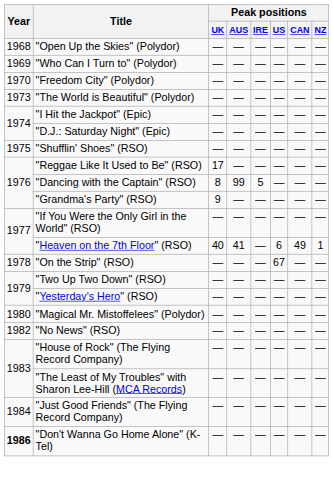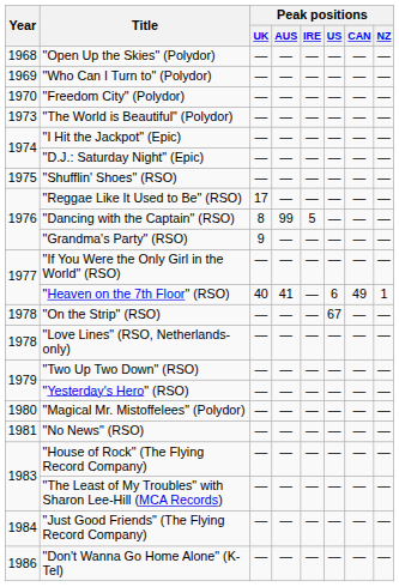 <table class="wikitable">
 <tr>
 <th width="20" rowspan="2">Year</th>
 <th width="255" rowspan="2">Title</th>
 <th colspan="6"><strong>Peak positions</strong></th>
 </tr>
 <tr>
 <th><small><a href='#'>UK</a></small><br></th>
 <th><small><a href='#'>AUS</a></small></th>
 <th><small><a href='#'>IRE</a></small></th>
 <th><small><a href='#'>US</a></small><br></th>
 <th><small><a href='#'>CAN</a></small></th>
 <th><small><a href='#'>NZ</a></small><br></th>
 </tr>
 <tr>
 <td rowspan="1">1968</td>
 <td align="left">"Open Up the Skies" (Polydor)</td>
 <td align="center" valign="top">—</td>
 <td align="center" valign="top">—</td>
 <td align="center" valign="top">—</td>
 <td align="center" valign="top">—</td>
 <td align="center" valign="top">—</td>
 <td align="center" valign="top">—</td>
 </tr>
 <tr>
 <td rowspan="1">1969</td>
 <td align="left">"Who Can I Turn to" (Polydor)</td>
 <td align="center" valign="top">—</td>
 <td align="center" valign="top">—</td>
 <td align="center" valign="top">—</td>
 <td align="center" valign="top">—</td>
 <td align="center" valign="top">—</td>
 <td align="center" valign="top">—</td>
 </tr>
 <tr>
 <td rowspan="1">1970</td>
 <td align="left">"Freedom City" (Polydor)</td>
 <td align="center" valign="top">—</td>
 <td align="center" valign="top">—</td>
 <td align="center" valign="top">—</td>
 <td align="center" valign="top">—</td>
 <td align="center" valign="top">—</td>
 <td align="center" valign="top">—</td>
 </tr>
 <tr>
 <td rowspan="1">1973</td>
 <td align="left">"The World is Beautiful" (Polydor)</td>
 <td align="center" valign="top">—</td>
 <td align="center" valign="top">—</td>
 <td align="center" valign="top">—</td>
 <td align="center" valign="top">—</td>
 <td align="center" valign="top">—</td>
 <td align="center" valign="top">—</td>
 </tr>
 <tr>
 <td rowspan="2">1974</td>
 <td align="left">"I Hit the Jackpot" (Epic)</td>
 <td align="center" valign="top">—</td>
 <td align="center" valign="top">—</td>
 <td align="center" valign="top">—</td>
 <td align="center" valign="top">—</td>
 <td align="center" valign="top">—</td>
 <td align="center" valign="top">—</td>
 </tr>
 <tr>
 <td align="left">"D.J.: Saturday Night" (Epic)</td>
 <td align="center" valign="top">—</td>
 <td align="center" valign="top">—</td>
 <td align="center" valign="top">—</td>
 <td align="center" valign="top">—</td>
 <td align="center" valign="top">—</td>
 <td align="center" valign="top">—</td>
 </tr>
 <tr>
 <td rowspan="1">1975</td>
 <td align="left">"Shufflin' Shoes" (RSO)</td>
 <td align="center" valign="top">—</td>
 <td align="center" valign="top">—</td>
 <td align="center" valign="top">—</td>
 <td align="center" valign="top">—</td>
 <td align="center" valign="top">—</td>
 <td align="center" valign="top">—</td>
 </tr>
 <tr>
 <td rowspan="3">1976</td>
 <td align="left">"Reggae Like It Used to Be" (RSO)</td>
 <td align="center" valign="top">17</td>
 <td align="center" valign="top">—</td>
 <td align="center" valign="top">—</td>
 <td align="center" valign="top">—</td>
 <td align="center" valign="top">—</td>
 <td align="center" valign="top">—</td>
 </tr>
 <tr>
 <td align="left">"Dancing with the Captain" (RSO)</td>
 <td align="center" valign="top">8</td>
 <td align="center" valign="top">99</td>
 <td align="center" valign="top">5</td>
 <td align="center" valign="top">—</td>
 <td align="center" valign="top">—</td>
 <td align="center" valign="top">—</td>
 </tr>
 <tr>
 <td align="left">"Grandma's Party" (RSO)</td>
 <td align="center" valign="top">9</td>
 <td align="center" valign="top">—</td>
 <td align="center" valign="top">—</td>
 <td align="center" valign="top">—</td>
 <td align="center" valign="top">—</td>
 <td align="center" valign="top">—</td>
 </tr>
 <tr>
 <td rowspan="2">1977</td>
 <td align="left">"If You Were the Only Girl in the World" (RSO)</td>
 <td align="center" valign="top">—</td>
 <td align="center" valign="top">—</td>
 <td align="center" valign="top">—</td>
 <td align="center" valign="top">—</td>
 <td align="center" valign="top">—</td>
 <td align="center" valign="top">—</td>
 </tr>
 <tr>
 <td align="left">"<a href='#'>Heaven on the 7th Floor</a>" (RSO)</td>
 <td align="center" valign="top">40</td>
 <td align="center" valign="top">41</td>
 <td align="center" valign="top">—</td>
 <td align="center" valign="top">6</td>
 <td align="center" valign="top">49</td>
 <td align="center" valign="top">1</td>
 </tr>
 <tr>
 <td rowspan="1">1978</td>
 <td align="left">"On the Strip" (RSO)</td>
 <td align="center" valign="top">—</td>
 <td align="center" valign="top">—</td>
 <td align="center" valign="top">—</td>
 <td align="center" valign="top">67</td>
 <td align="center" valign="top">—</td>
 <td align="center" valign="top">—</td>
 </tr>
 <tr>
+<td rowspan="1">1978</td>
+<td align="left">"Love Lines" (RSO, Netherlands-only)</td>
+<td align="center" valign="top">—</td>
+<td align="center" valign="top">—</td>
+<td align="center" valign="top">—</td>
+<td align="center" valign="top">—</td>
+<td align="center" valign="top">—</td>
+<td align="center" valign="top">—</td>
+</tr>
+<tr>
 <td rowspan="2">1979</td>
 <td align="left">"Two Up Two Down" (RSO)</td>
 <td align="center" valign="top">—</td>
 <td align="center" valign="top">—</td>
 <td align="center" valign="top">—</td>
 <td align="center" valign="top">—</td>
 <td align="center" valign="top">—</td>
 <td align="center" valign="top">—</td>
 </tr>
 <tr>
 <td align="left">"<a href='#'>Yesterday's Hero</a>" (RSO)</td>
 <td align="center" valign="top">—</td>
 <td align="center" valign="top">—</td>
 <td align="center" valign="top">—</td>
 <td align="center" valign="top">—</td>
 <td align="center" valign="top">—</td>
 <td align="center" valign="top">—</td>
 </tr>
 <tr>
 <td rowspan="1">1980</td>
 <td align="left">"Magical Mr. Mistoffelees" (Polydor)</td>
 <td align="center" valign="top">—</td>
 <td align="center" valign="top">—</td>
 <td align="center" valign="top">—</td>
 <td align="center" valign="top">—</td>
 <td align="center" valign="top">—</td>
 <td align="center" valign="top">—</td>
 </tr>
 <tr>
-<td rowspan="1">1982</td>
+<td rowspan="1">1981</td>
 <td align="left">"No News" (RSO)</td>
 <td align="center" valign="top">—</td>
 <td align="center" valign="top">—</td>
 <td align="center" valign="top">—</td>
 <td align="center" valign="top">—</td>
 <td align="center" valign="top">—</td>
 <td align="center" valign="top">—</td>
 </tr>
 <tr>
 <td rowspan="2">1983</td>
 <td align="left">"House of Rock" (The Flying Record Company)</td>
 <td align="center" valign="top">—</td>
 <td align="center" valign="top">—</td>
 <td align="center" valign="top">—</td>
 <td align="center" valign="top">—</td>
 <td align="center" valign="top">—</td>
 <td align="center" valign="top">—</td>
 </tr>
 <tr>
 <td align="left">"The Least of My Troubles" with Sharon Lee-Hill (<a href='#'>MCA Records</a>)</td>
 <td align="center" valign="top">—</td>
 <td align="center" valign="top">—</td>
 <td align="center" valign="top">—</td>
 <td align="center" valign="top">—</td>
 <td align="center" valign="top">—</td>
 <td align="center" valign="top">—</td>
 </tr>
 <tr>
 <td rowspan="1">1984</td>
 <td align="left">"Just Good Friends" (The Flying Record Company)</td>
 <td align="center" valign="top">—</td>
 <td align="center" valign="top">—</td>
 <td align="center" valign="top">—</td>
 <td align="center" valign="top">—</td>
 <td align="center" valign="top">—</td>
 <td align="center" valign="top">—</td>
 </tr>
 <tr>
-<td rowspan="1"><strong>1986</strong></td>
+<td rowspan="1">1986</td>
 <td align="left">"Don't Wanna Go Home Alone" (K-Tel)</td>
 <td align="center" valign="top">—</td>
 <td align="center" valign="top">—</td>
 <td align="center" valign="top">—</td>
 <td align="center" valign="top">—</td>
 <td align="center" valign="top">—</td>
 <td align="center" valign="top">—</td>
 </tr>
 </table>
